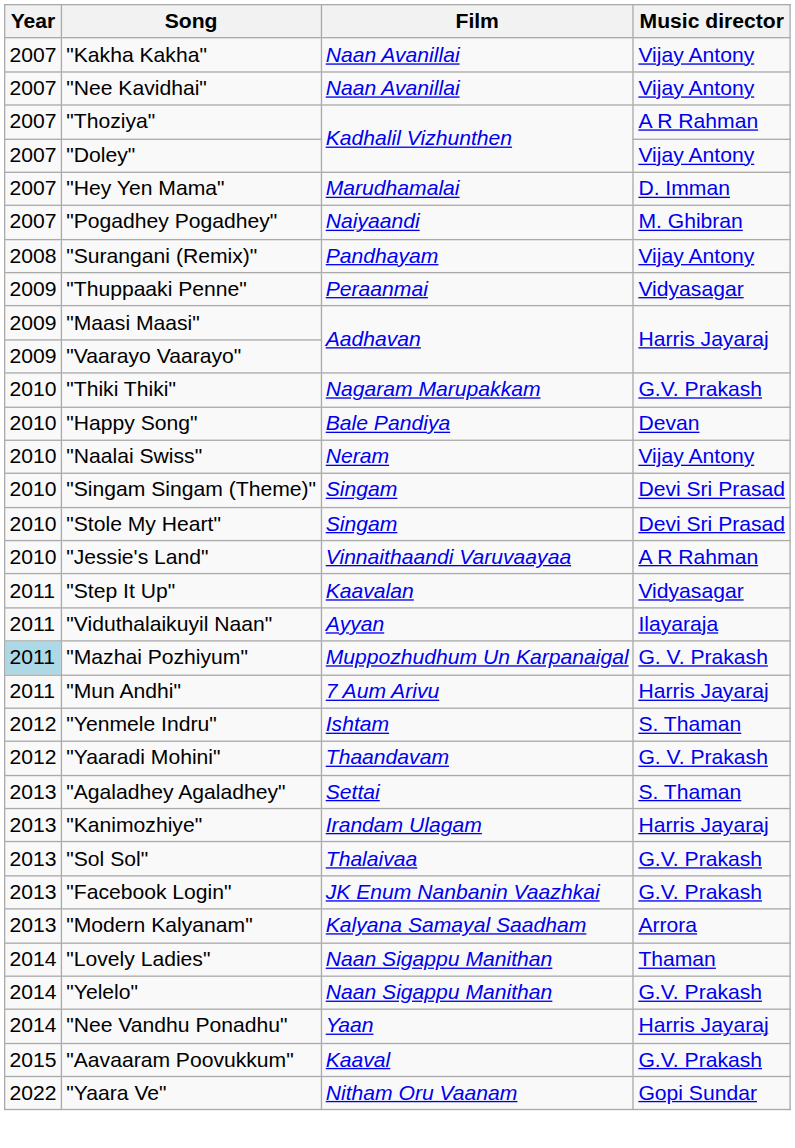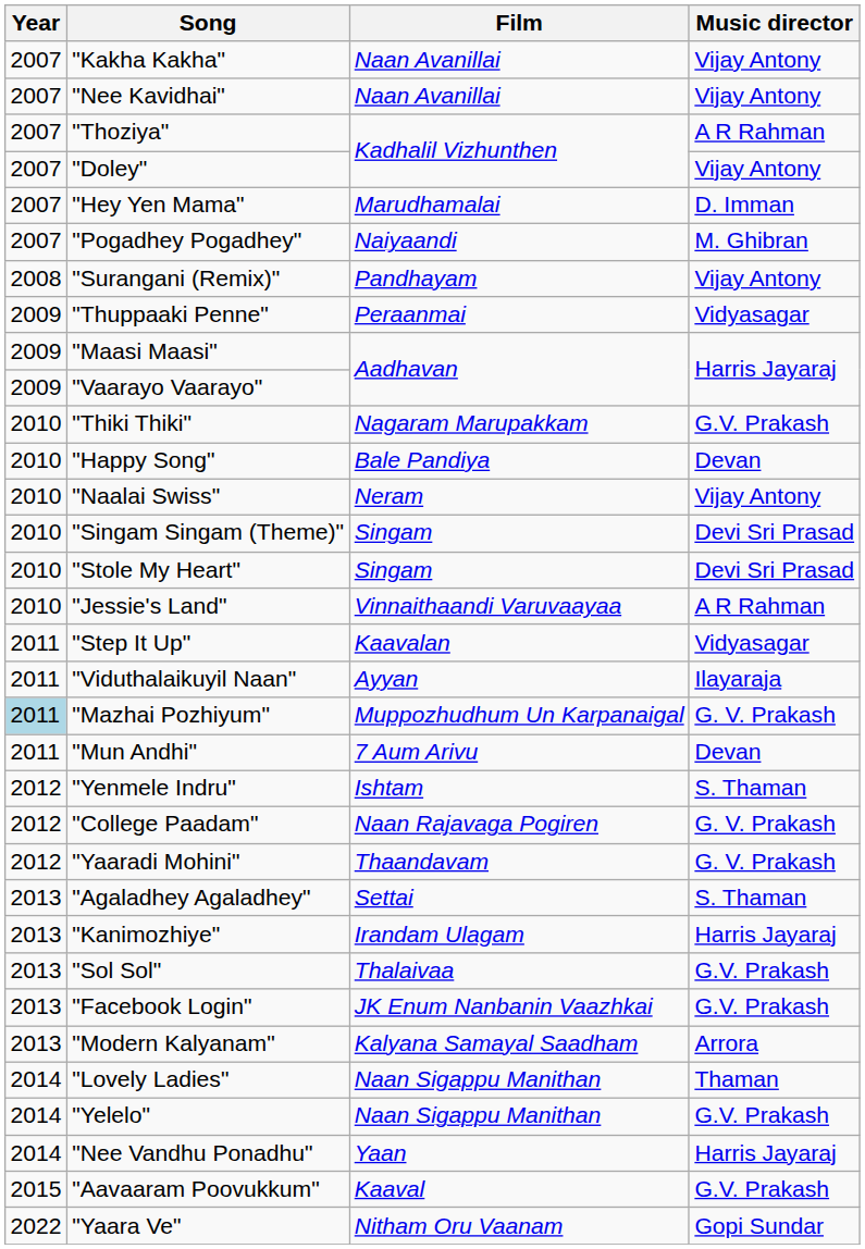 <table class="wikitable">
 <tr>
 <th>Year</th>
 <th>Song</th>
 <th>Film</th>
 <th>Music director</th>
 </tr>
 <tr>
 <td>2007</td>
 <td>"Kakha Kakha"</td>
 <td><em><a href='#'>Naan Avanillai</a></em></td>
 <td><a href='#'>Vijay Antony</a></td>
 </tr>
 <tr>
 <td>2007</td>
 <td>"Nee Kavidhai"</td>
 <td><em><a href='#'>Naan Avanillai</a></em></td>
 <td><a href='#'>Vijay Antony</a></td>
 </tr>
 <tr>
 <td>2007</td>
 <td>"Thoziya"</td>
 <td rowspan="2"><em><a href='#'>Kadhalil Vizhunthen</a></em></td>
 <td><a href='#'>A R Rahman</a></td>
 </tr>
 <tr>
 <td>2007</td>
 <td>"Doley"</td>
 <td><a href='#'>Vijay Antony</a></td>
 </tr>
 <tr>
 <td>2007</td>
 <td>"Hey Yen Mama"</td>
 <td><em><a href='#'>Marudhamalai</a></em></td>
 <td><a href='#'>D. Imman</a></td>
 </tr>
 <tr>
 <td>2007</td>
 <td>"Pogadhey Pogadhey"</td>
 <td><em><a href='#'>Naiyaandi</a> </em></td>
 <td><a href='#'>M. Ghibran</a></td>
 </tr>
 <tr>
 <td>2008</td>
 <td>"Surangani (Remix)"</td>
 <td><em><a href='#'>Pandhayam</a></em></td>
 <td><a href='#'>Vijay Antony</a></td>
 </tr>
 <tr>
 <td>2009</td>
 <td>"Thuppaaki Penne"</td>
 <td><em><a href='#'>Peraanmai</a></em></td>
 <td><a href='#'>Vidyasagar</a></td>
 </tr>
 <tr>
 <td>2009</td>
 <td>"Maasi Maasi"</td>
 <td rowspan="2"><em><a href='#'>Aadhavan</a></em></td>
 <td rowspan="2"><a href='#'>Harris Jayaraj</a></td>
 </tr>
 <tr>
 <td>2009</td>
 <td>"Vaarayo Vaarayo"</td>
 </tr>
 <tr>
 <td>2010</td>
 <td>"Thiki Thiki"</td>
 <td><em><a href='#'>Nagaram Marupakkam</a></em></td>
 <td><a href='#'>G.V. Prakash</a></td>
 </tr>
 <tr>
 <td>2010</td>
 <td>"Happy Song"</td>
 <td><em><a href='#'>Bale Pandiya</a></em></td>
 <td><a href='#'>Devan</a></td>
 </tr>
 <tr>
 <td>2010</td>
 <td>"Naalai Swiss"</td>
 <td><em><a href='#'>Neram</a></em></td>
 <td><a href='#'>Vijay Antony</a></td>
 </tr>
 <tr>
 <td>2010</td>
 <td>"Singam Singam (Theme)"</td>
 <td><em><a href='#'>Singam</a></em></td>
 <td><a href='#'>Devi Sri Prasad</a></td>
 </tr>
 <tr>
 <td>2010</td>
 <td>"Stole My Heart"</td>
 <td><em><a href='#'>Singam</a></em></td>
 <td><a href='#'>Devi Sri Prasad</a></td>
 </tr>
 <tr>
 <td>2010</td>
 <td>"Jessie's Land"</td>
 <td><em><a href='#'>Vinnaithaandi Varuvaayaa</a></em></td>
 <td><a href='#'>A R Rahman</a></td>
 </tr>
 <tr>
 <td>2011</td>
 <td>"Step It Up"</td>
 <td><em><a href='#'>Kaavalan</a></em></td>
 <td><a href='#'>Vidyasagar</a></td>
 </tr>
 <tr>
 <td>2011</td>
 <td>"Viduthalaikuyil Naan"</td>
 <td><em><a href='#'>Ayyan</a></em></td>
 <td><a href='#'>Ilayaraja</a></td>
 </tr>
 <tr>
 <td style="background: lightblue;">2011</td>
 <td>"Mazhai Pozhiyum"</td>
 <td><em><a href='#'>Muppozhudhum Un Karpanaigal</a></em></td>
 <td><a href='#'>G. V. Prakash</a></td>
 </tr>
 <tr>
 <td>2011</td>
 <td>"Mun Andhi"</td>
 <td><em><a href='#'>7 Aum Arivu</a></em></td>
-<td><a href='#'>Harris Jayaraj</a></td>
+<td><a href='#'>Devan</a></td>
 </tr>
 <tr>
 <td>2012</td>
 <td>"Yenmele Indru"</td>
 <td><a href='#'><em>Ishtam</em></a></td>
 <td><a href='#'>S. Thaman</a></td>
+</tr>
+<tr>
+<td>2012</td>
+<td>"College Paadam"</td>
+<td><em><a href='#'>Naan Rajavaga Pogiren</a></em></td>
+<td><a href='#'>G. V. Prakash</a></td>
 </tr>
 <tr>
 <td>2012</td>
 <td>"Yaaradi Mohini"</td>
 <td><em><a href='#'>Thaandavam</a></em></td>
 <td><a href='#'>G. V. Prakash</a></td>
 </tr>
 <tr>
 <td>2013</td>
 <td>"Agaladhey Agaladhey"</td>
 <td><a href='#'><em>Settai</em></a></td>
 <td><a href='#'>S. Thaman</a></td>
 </tr>
 <tr>
 <td>2013</td>
 <td>"Kanimozhiye"</td>
 <td><em><a href='#'>Irandam Ulagam</a></em></td>
 <td><a href='#'>Harris Jayaraj</a></td>
 </tr>
 <tr>
 <td>2013</td>
 <td>"Sol Sol"</td>
 <td><em><a href='#'>Thalaivaa</a></em></td>
 <td><a href='#'>G.V. Prakash</a></td>
 </tr>
 <tr>
 <td>2013</td>
 <td>"Facebook Login"</td>
 <td><em><a href='#'>JK Enum Nanbanin Vaazhkai</a></em></td>
 <td><a href='#'>G.V. Prakash</a></td>
 </tr>
 <tr>
 <td>2013</td>
 <td>"Modern Kalyanam"</td>
 <td><em><a href='#'>Kalyana Samayal Saadham</a></em></td>
 <td><a href='#'>Arrora</a></td>
 </tr>
 <tr>
 <td>2014</td>
 <td>"Lovely Ladies"</td>
 <td><a href='#'><em>Naan Sigappu Manithan</em></a></td>
 <td><a href='#'>Thaman</a></td>
 </tr>
 <tr>
 <td>2014</td>
 <td>"Yelelo"</td>
 <td><a href='#'><em>Naan Sigappu Manithan</em></a></td>
 <td><a href='#'>G.V. Prakash</a></td>
 </tr>
 <tr>
 <td>2014</td>
 <td>"Nee Vandhu Ponadhu"</td>
 <td><a href='#'><em>Yaan</em></a></td>
 <td><a href='#'>Harris Jayaraj</a></td>
 </tr>
 <tr>
 <td>2015</td>
 <td>"Aavaaram Poovukkum"</td>
 <td><em><a href='#'>Kaaval</a></em></td>
 <td><a href='#'>G.V. Prakash</a></td>
 </tr>
 <tr>
 <td>2022</td>
 <td>"Yaara Ve"</td>
 <td><em><a href='#'>Nitham Oru Vaanam</a></em></td>
 <td><a href='#'>Gopi Sundar</a></td>
 </tr>
 </table>
